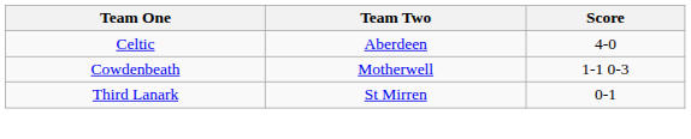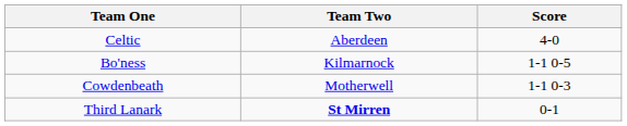 <table class="wikitable" style="text-align: center">
 <tr>
 <th width=250>Team One</th>
 <th width=250>Team Two</th>
 <th width=150>Score</th>
 </tr>
 <tr>
 <td><a href='#'>Celtic</a></td>
 <td><a href='#'>Aberdeen</a></td>
 <td>4-0</td>
 </tr>
 <tr>
+<td><a href='#'>Bo'ness</a></td>
+<td><a href='#'>Kilmarnock</a></td>
+<td>1-1 0-5</td>
+</tr>
+<tr>
 <td><a href='#'>Cowdenbeath</a></td>
 <td><a href='#'>Motherwell</a></td>
 <td>1-1 0-3</td>
 </tr>
 <tr>
 <td><a href='#'>Third Lanark</a></td>
-<td><a href='#'>St Mirren</a></td>
+<td><strong><a href='#'>St Mirren</a></strong></td>
 <td>0-1</td>
 </tr>
 </table>
